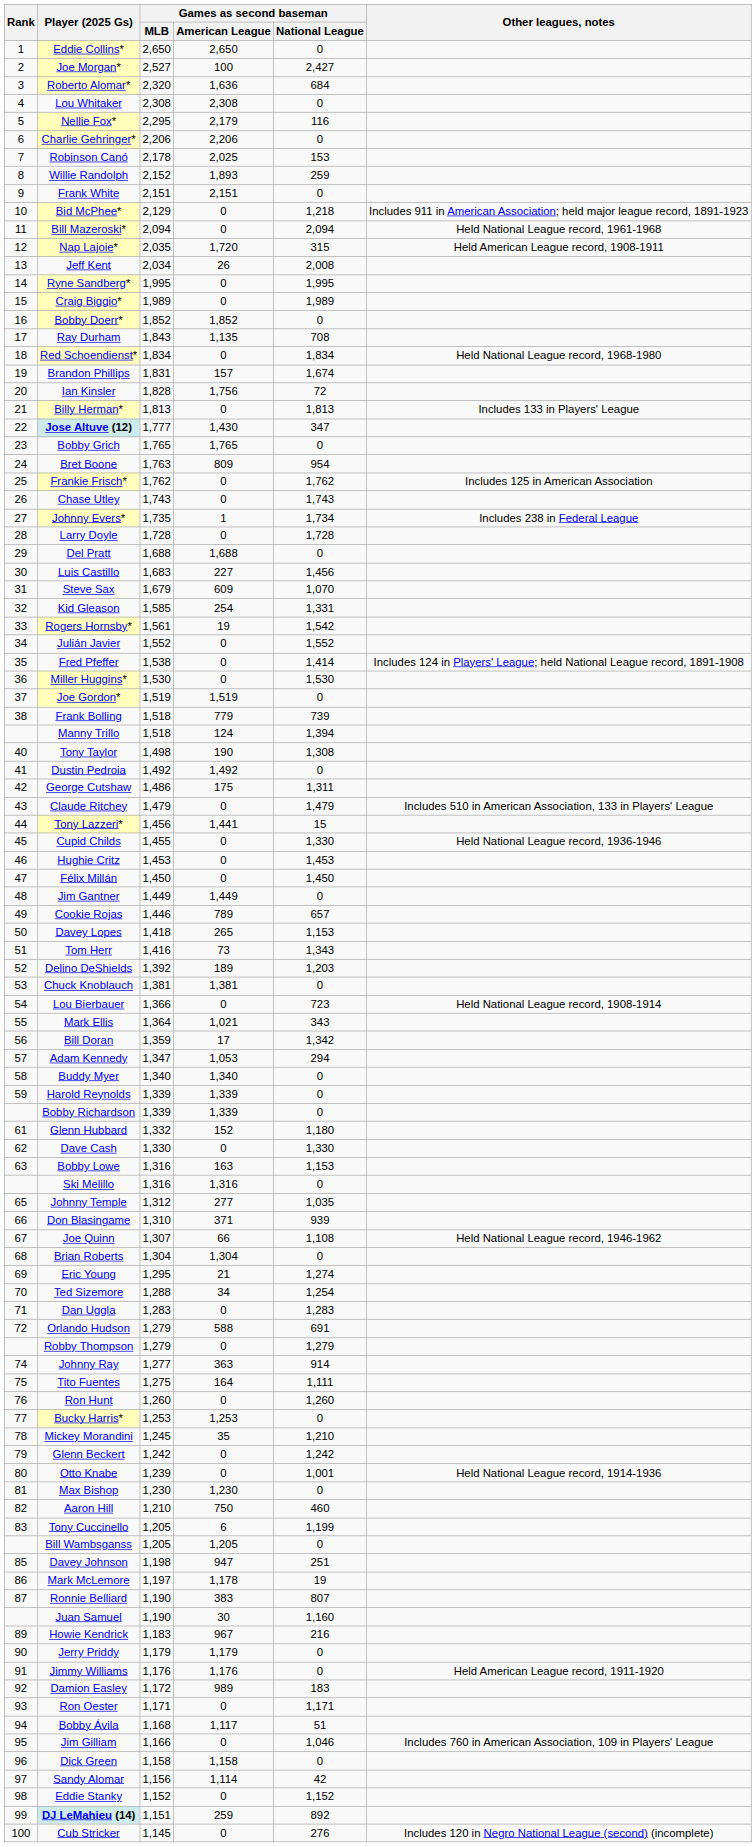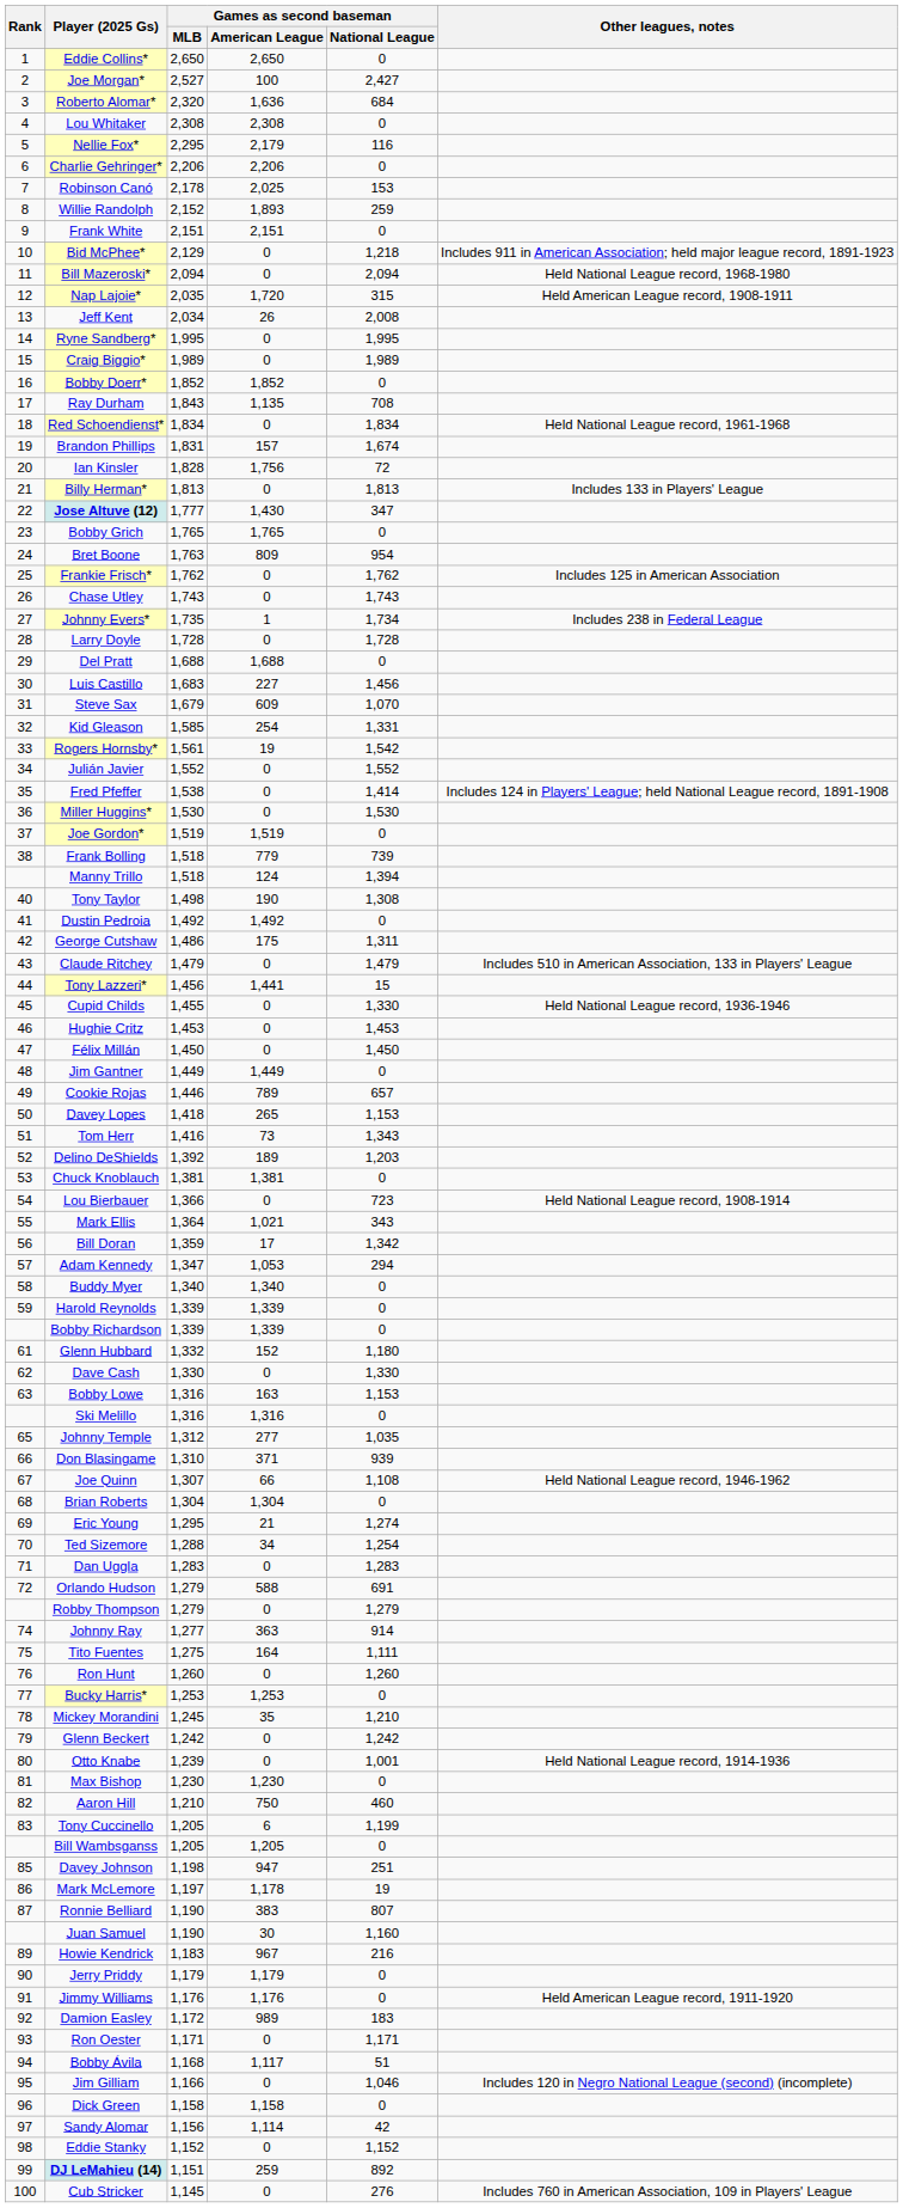 <table class="wikitable sortable" style="text-align:center">
 <tr style="white-space:nowrap;">
 <th rowspan=2>Rank</th>
 <th rowspan=2 scope="col">Player (2025 Gs)</th>
 <th colspan=3>Games as second baseman</th>
 <th rowspan=2>Other leagues, notes</th>
 </tr>
 <tr>
 <th>MLB</th>
 <th>American League</th>
 <th>National League</th>
 </tr>
 <tr>
 <td>1</td>
 <td style="background:#ffffbb;"><a href='#'>Eddie Collins</a>*</td>
 <td>2,650</td>
 <td>2,650</td>
 <td>0</td>
 <td></td>
 </tr>
 <tr>
 <td>2</td>
 <td style="background:#ffffbb;"><a href='#'>Joe Morgan</a>*</td>
 <td>2,527</td>
 <td>100</td>
 <td>2,427</td>
 <td></td>
 </tr>
 <tr>
 <td>3</td>
 <td style="background:#ffffbb;"><a href='#'>Roberto Alomar</a>*</td>
 <td>2,320</td>
 <td>1,636</td>
 <td>684</td>
 <td></td>
 </tr>
 <tr>
 <td>4</td>
 <td><a href='#'>Lou Whitaker</a></td>
 <td>2,308</td>
 <td>2,308</td>
 <td>0</td>
 <td></td>
 </tr>
 <tr>
 <td>5</td>
 <td style="background:#ffffbb;"><a href='#'>Nellie Fox</a>*</td>
 <td>2,295</td>
 <td>2,179</td>
 <td>116</td>
 <td></td>
 </tr>
 <tr>
 <td>6</td>
 <td style="background:#ffffbb;"><a href='#'>Charlie Gehringer</a>*</td>
 <td>2,206</td>
 <td>2,206</td>
 <td>0</td>
 <td></td>
 </tr>
 <tr>
 <td>7</td>
 <td><a href='#'>Robinson Canó</a></td>
 <td>2,178</td>
 <td>2,025</td>
 <td>153</td>
 <td></td>
 </tr>
 <tr>
 <td>8</td>
 <td><a href='#'>Willie Randolph</a></td>
 <td>2,152</td>
 <td>1,893</td>
 <td>259</td>
 <td></td>
 </tr>
 <tr>
 <td>9</td>
 <td><a href='#'>Frank White</a></td>
 <td>2,151</td>
 <td>2,151</td>
 <td>0</td>
 <td></td>
 </tr>
 <tr>
 <td>10</td>
 <td style="background:#ffffbb;"><a href='#'>Bid McPhee</a>*</td>
 <td>2,129</td>
 <td>0</td>
 <td>1,218</td>
 <td>Includes 911 in <a href='#'>American Association</a>; held major league record, 1891-1923</td>
 </tr>
 <tr>
 <td>11</td>
 <td style="background:#ffffbb;"><a href='#'>Bill Mazeroski</a>*</td>
 <td>2,094</td>
 <td>0</td>
 <td>2,094</td>
-<td>Held National League record, 1961-1968</td>
+<td>Held National League record, 1968-1980</td>
 </tr>
 <tr>
 <td>12</td>
 <td style="background:#ffffbb;"><a href='#'>Nap Lajoie</a>*</td>
 <td>2,035</td>
 <td>1,720</td>
 <td>315</td>
 <td>Held American League record, 1908-1911</td>
 </tr>
 <tr>
 <td>13</td>
 <td><a href='#'>Jeff Kent</a></td>
 <td>2,034</td>
 <td>26</td>
 <td>2,008</td>
 <td></td>
 </tr>
 <tr>
 <td>14</td>
 <td style="background:#ffffbb;"><a href='#'>Ryne Sandberg</a>*</td>
 <td>1,995</td>
 <td>0</td>
 <td>1,995</td>
 <td></td>
 </tr>
 <tr>
 <td>15</td>
 <td style="background:#ffffbb;"><a href='#'>Craig Biggio</a>*</td>
 <td>1,989</td>
 <td>0</td>
 <td>1,989</td>
 <td></td>
 </tr>
 <tr>
 <td>16</td>
 <td style="background:#ffffbb;"><a href='#'>Bobby Doerr</a>*</td>
 <td>1,852</td>
 <td>1,852</td>
 <td>0</td>
 <td></td>
 </tr>
 <tr>
 <td>17</td>
 <td><a href='#'>Ray Durham</a></td>
 <td>1,843</td>
 <td>1,135</td>
 <td>708</td>
 <td></td>
 </tr>
 <tr>
 <td>18</td>
 <td style="background:#ffffbb;"><a href='#'>Red Schoendienst</a>*</td>
 <td>1,834</td>
 <td>0</td>
 <td>1,834</td>
-<td>Held National League record, 1968-1980</td>
+<td>Held National League record, 1961-1968</td>
 </tr>
 <tr>
 <td>19</td>
 <td><a href='#'>Brandon Phillips</a></td>
 <td>1,831</td>
 <td>157</td>
 <td>1,674</td>
 <td></td>
 </tr>
 <tr>
 <td>20</td>
 <td><a href='#'>Ian Kinsler</a></td>
 <td>1,828</td>
 <td>1,756</td>
 <td>72</td>
 <td></td>
 </tr>
 <tr>
 <td>21</td>
 <td style="background:#ffffbb;"><a href='#'>Billy Herman</a>*</td>
 <td>1,813</td>
 <td>0</td>
 <td>1,813</td>
 <td>Includes 133 in Players' League</td>
 </tr>
 <tr>
 <td>22</td>
 <td style="background:#cfecec;"><strong><a href='#'>Jose Altuve</a> (12)</strong></td>
 <td>1,777</td>
 <td>1,430</td>
 <td>347</td>
 <td></td>
 </tr>
 <tr>
 <td>23</td>
 <td><a href='#'>Bobby Grich</a></td>
 <td>1,765</td>
 <td>1,765</td>
 <td>0</td>
 <td></td>
 </tr>
 <tr>
 <td>24</td>
 <td><a href='#'>Bret Boone</a></td>
 <td>1,763</td>
 <td>809</td>
 <td>954</td>
 <td></td>
 </tr>
 <tr>
 <td>25</td>
 <td style="background:#ffffbb;"><a href='#'>Frankie Frisch</a>*</td>
 <td>1,762</td>
 <td>0</td>
 <td>1,762</td>
 <td>Includes 125 in American Association</td>
 </tr>
 <tr>
 <td>26</td>
 <td><a href='#'>Chase Utley</a></td>
 <td>1,743</td>
 <td>0</td>
 <td>1,743</td>
 <td></td>
 </tr>
 <tr>
 <td>27</td>
 <td style="background:#ffffbb;"><a href='#'>Johnny Evers</a>*</td>
 <td>1,735</td>
 <td>1</td>
 <td>1,734</td>
 <td>Includes 238 in <a href='#'>Federal League</a></td>
 </tr>
 <tr>
 <td>28</td>
 <td><a href='#'>Larry Doyle</a></td>
 <td>1,728</td>
 <td>0</td>
 <td>1,728</td>
 <td></td>
 </tr>
 <tr>
 <td>29</td>
 <td><a href='#'>Del Pratt</a></td>
 <td>1,688</td>
 <td>1,688</td>
 <td>0</td>
 <td></td>
 </tr>
 <tr>
 <td>30</td>
 <td><a href='#'>Luis Castillo</a></td>
 <td>1,683</td>
 <td>227</td>
 <td>1,456</td>
 <td></td>
 </tr>
 <tr>
 <td>31</td>
 <td><a href='#'>Steve Sax</a></td>
 <td>1,679</td>
 <td>609</td>
 <td>1,070</td>
 <td></td>
 </tr>
 <tr>
 <td>32</td>
 <td><a href='#'>Kid Gleason</a></td>
 <td>1,585</td>
 <td>254</td>
 <td>1,331</td>
 <td></td>
 </tr>
 <tr>
 <td>33</td>
 <td style="background:#ffffbb;"><a href='#'>Rogers Hornsby</a>*</td>
 <td>1,561</td>
 <td>19</td>
 <td>1,542</td>
 <td></td>
 </tr>
 <tr>
 <td>34</td>
 <td><a href='#'>Julián Javier</a></td>
 <td>1,552</td>
 <td>0</td>
 <td>1,552</td>
 <td></td>
 </tr>
 <tr>
 <td>35</td>
 <td><a href='#'>Fred Pfeffer</a></td>
 <td>1,538</td>
 <td>0</td>
 <td>1,414</td>
 <td>Includes 124 in <a href='#'>Players' League</a>; held National League record, 1891-1908</td>
 </tr>
 <tr>
 <td>36</td>
 <td style="background:#ffffbb;"><a href='#'>Miller Huggins</a>*</td>
 <td>1,530</td>
 <td>0</td>
 <td>1,530</td>
 <td></td>
 </tr>
 <tr>
 <td>37</td>
 <td style="background:#ffffbb;"><a href='#'>Joe Gordon</a>*</td>
 <td>1,519</td>
 <td>1,519</td>
 <td>0</td>
 <td></td>
 </tr>
 <tr>
 <td>38</td>
 <td><a href='#'>Frank Bolling</a></td>
 <td>1,518</td>
 <td>779</td>
 <td>739</td>
 <td></td>
 </tr>
 <tr>
 <td></td>
 <td><a href='#'>Manny Trillo</a></td>
 <td>1,518</td>
 <td>124</td>
 <td>1,394</td>
 <td></td>
 </tr>
 <tr>
 <td>40</td>
 <td><a href='#'>Tony Taylor</a></td>
 <td>1,498</td>
 <td>190</td>
 <td>1,308</td>
 <td></td>
 </tr>
 <tr>
 <td>41</td>
 <td><a href='#'>Dustin Pedroia</a></td>
 <td>1,492</td>
 <td>1,492</td>
 <td>0</td>
 <td></td>
 </tr>
 <tr>
 <td>42</td>
 <td><a href='#'>George Cutshaw</a></td>
 <td>1,486</td>
 <td>175</td>
 <td>1,311</td>
 <td></td>
 </tr>
 <tr>
 <td>43</td>
 <td><a href='#'>Claude Ritchey</a></td>
 <td>1,479</td>
 <td>0</td>
 <td>1,479</td>
 <td>Includes 510 in American Association, 133 in Players' League</td>
 </tr>
 <tr>
 <td>44</td>
 <td style="background:#ffffbb;"><a href='#'>Tony Lazzeri</a>*</td>
 <td>1,456</td>
 <td>1,441</td>
 <td>15</td>
 <td></td>
 </tr>
 <tr>
 <td>45</td>
 <td><a href='#'>Cupid Childs</a></td>
 <td>1,455</td>
 <td>0</td>
 <td>1,330</td>
 <td>Held National League record, 1936-1946</td>
 </tr>
 <tr>
 <td>46</td>
 <td><a href='#'>Hughie Critz</a></td>
 <td>1,453</td>
 <td>0</td>
 <td>1,453</td>
 <td></td>
 </tr>
 <tr>
 <td>47</td>
 <td><a href='#'>Félix Millán</a></td>
 <td>1,450</td>
 <td>0</td>
 <td>1,450</td>
 <td></td>
 </tr>
 <tr>
 <td>48</td>
 <td><a href='#'>Jim Gantner</a></td>
 <td>1,449</td>
 <td>1,449</td>
 <td>0</td>
 <td></td>
 </tr>
 <tr>
 <td>49</td>
 <td><a href='#'>Cookie Rojas</a></td>
 <td>1,446</td>
 <td>789</td>
 <td>657</td>
 <td></td>
 </tr>
 <tr>
 <td>50</td>
 <td><a href='#'>Davey Lopes</a></td>
 <td>1,418</td>
 <td>265</td>
 <td>1,153</td>
 <td></td>
 </tr>
 <tr>
 <td>51</td>
 <td><a href='#'>Tom Herr</a></td>
 <td>1,416</td>
 <td>73</td>
 <td>1,343</td>
 <td></td>
 </tr>
 <tr>
 <td>52</td>
 <td><a href='#'>Delino DeShields</a></td>
 <td>1,392</td>
 <td>189</td>
 <td>1,203</td>
 <td></td>
 </tr>
 <tr>
 <td>53</td>
 <td><a href='#'>Chuck Knoblauch</a></td>
 <td>1,381</td>
 <td>1,381</td>
 <td>0</td>
 <td></td>
 </tr>
 <tr>
 <td>54</td>
 <td><a href='#'>Lou Bierbauer</a></td>
 <td>1,366</td>
 <td>0</td>
 <td>723</td>
 <td>Held National League record, 1908-1914</td>
 </tr>
 <tr>
 <td>55</td>
 <td><a href='#'>Mark Ellis</a></td>
 <td>1,364</td>
 <td>1,021</td>
 <td>343</td>
 <td></td>
 </tr>
 <tr>
 <td>56</td>
 <td><a href='#'>Bill Doran</a></td>
 <td>1,359</td>
 <td>17</td>
 <td>1,342</td>
 <td></td>
 </tr>
 <tr>
 <td>57</td>
 <td><a href='#'>Adam Kennedy</a></td>
 <td>1,347</td>
 <td>1,053</td>
 <td>294</td>
 <td></td>
 </tr>
 <tr>
 <td>58</td>
 <td><a href='#'>Buddy Myer</a></td>
 <td>1,340</td>
 <td>1,340</td>
 <td>0</td>
 <td></td>
 </tr>
 <tr>
 <td>59</td>
 <td><a href='#'>Harold Reynolds</a></td>
 <td>1,339</td>
 <td>1,339</td>
 <td>0</td>
 <td></td>
 </tr>
 <tr>
 <td></td>
 <td><a href='#'>Bobby Richardson</a></td>
 <td>1,339</td>
 <td>1,339</td>
 <td>0</td>
 <td></td>
 </tr>
 <tr>
 <td>61</td>
 <td><a href='#'>Glenn Hubbard</a></td>
 <td>1,332</td>
 <td>152</td>
 <td>1,180</td>
 <td></td>
 </tr>
 <tr>
 <td>62</td>
 <td><a href='#'>Dave Cash</a></td>
 <td>1,330</td>
 <td>0</td>
 <td>1,330</td>
 <td></td>
 </tr>
 <tr>
 <td>63</td>
 <td><a href='#'>Bobby Lowe</a></td>
 <td>1,316</td>
 <td>163</td>
 <td>1,153</td>
 <td></td>
 </tr>
 <tr>
 <td></td>
 <td><a href='#'>Ski Melillo</a></td>
 <td>1,316</td>
 <td>1,316</td>
 <td>0</td>
 <td></td>
 </tr>
 <tr>
 <td>65</td>
 <td><a href='#'>Johnny Temple</a></td>
 <td>1,312</td>
 <td>277</td>
 <td>1,035</td>
 <td></td>
 </tr>
 <tr>
 <td>66</td>
 <td><a href='#'>Don Blasingame</a></td>
 <td>1,310</td>
 <td>371</td>
 <td>939</td>
 <td></td>
 </tr>
 <tr>
 <td>67</td>
 <td><a href='#'>Joe Quinn</a></td>
 <td>1,307</td>
 <td>66</td>
 <td>1,108</td>
 <td>Held National League record, 1946-1962</td>
 </tr>
 <tr>
 <td>68</td>
 <td><a href='#'>Brian Roberts</a></td>
 <td>1,304</td>
 <td>1,304</td>
 <td>0</td>
 <td></td>
 </tr>
 <tr>
 <td>69</td>
 <td><a href='#'>Eric Young</a></td>
 <td>1,295</td>
 <td>21</td>
 <td>1,274</td>
 <td></td>
 </tr>
 <tr>
 <td>70</td>
 <td><a href='#'>Ted Sizemore</a></td>
 <td>1,288</td>
 <td>34</td>
 <td>1,254</td>
 <td></td>
 </tr>
 <tr>
 <td>71</td>
 <td><a href='#'>Dan Uggla</a></td>
 <td>1,283</td>
 <td>0</td>
 <td>1,283</td>
 <td></td>
 </tr>
 <tr>
 <td>72</td>
 <td><a href='#'>Orlando Hudson</a></td>
 <td>1,279</td>
 <td>588</td>
 <td>691</td>
 <td></td>
 </tr>
 <tr>
 <td></td>
 <td><a href='#'>Robby Thompson</a></td>
 <td>1,279</td>
 <td>0</td>
 <td>1,279</td>
 <td></td>
 </tr>
 <tr>
 <td>74</td>
 <td><a href='#'>Johnny Ray</a></td>
 <td>1,277</td>
 <td>363</td>
 <td>914</td>
 <td></td>
 </tr>
 <tr>
 <td>75</td>
 <td><a href='#'>Tito Fuentes</a></td>
 <td>1,275</td>
 <td>164</td>
 <td>1,111</td>
 <td></td>
 </tr>
 <tr>
 <td>76</td>
 <td><a href='#'>Ron Hunt</a></td>
 <td>1,260</td>
 <td>0</td>
 <td>1,260</td>
 <td></td>
 </tr>
 <tr>
 <td>77</td>
 <td style="background:#ffffbb;"><a href='#'>Bucky Harris</a>*</td>
 <td>1,253</td>
 <td>1,253</td>
 <td>0</td>
 <td></td>
 </tr>
 <tr>
 <td>78</td>
 <td><a href='#'>Mickey Morandini</a></td>
 <td>1,245</td>
 <td>35</td>
 <td>1,210</td>
 <td></td>
 </tr>
 <tr>
 <td>79</td>
 <td><a href='#'>Glenn Beckert</a></td>
 <td>1,242</td>
 <td>0</td>
 <td>1,242</td>
 <td></td>
 </tr>
 <tr>
 <td>80</td>
 <td><a href='#'>Otto Knabe</a></td>
 <td>1,239</td>
 <td>0</td>
 <td>1,001</td>
 <td>Held National League record, 1914-1936</td>
 </tr>
 <tr>
 <td>81</td>
 <td><a href='#'>Max Bishop</a></td>
 <td>1,230</td>
 <td>1,230</td>
 <td>0</td>
 <td></td>
 </tr>
 <tr>
 <td>82</td>
 <td><a href='#'>Aaron Hill</a></td>
 <td>1,210</td>
 <td>750</td>
 <td>460</td>
 <td></td>
 </tr>
 <tr>
 <td>83</td>
 <td><a href='#'>Tony Cuccinello</a></td>
 <td>1,205</td>
 <td>6</td>
 <td>1,199</td>
 <td></td>
 </tr>
 <tr>
 <td></td>
 <td><a href='#'>Bill Wambsganss</a></td>
 <td>1,205</td>
 <td>1,205</td>
 <td>0</td>
 <td></td>
 </tr>
 <tr>
 <td>85</td>
 <td><a href='#'>Davey Johnson</a></td>
 <td>1,198</td>
 <td>947</td>
 <td>251</td>
 <td></td>
 </tr>
 <tr>
 <td>86</td>
 <td><a href='#'>Mark McLemore</a></td>
 <td>1,197</td>
 <td>1,178</td>
 <td>19</td>
 <td></td>
 </tr>
 <tr>
 <td>87</td>
 <td><a href='#'>Ronnie Belliard</a></td>
 <td>1,190</td>
 <td>383</td>
 <td>807</td>
 <td></td>
 </tr>
 <tr>
 <td></td>
 <td><a href='#'>Juan Samuel</a></td>
 <td>1,190</td>
 <td>30</td>
 <td>1,160</td>
 <td></td>
 </tr>
 <tr>
 <td>89</td>
 <td><a href='#'>Howie Kendrick</a></td>
 <td>1,183</td>
 <td>967</td>
 <td>216</td>
 <td></td>
 </tr>
 <tr>
 <td>90</td>
 <td><a href='#'>Jerry Priddy</a></td>
 <td>1,179</td>
 <td>1,179</td>
 <td>0</td>
 <td></td>
 </tr>
 <tr>
 <td>91</td>
 <td><a href='#'>Jimmy Williams</a></td>
 <td>1,176</td>
 <td>1,176</td>
 <td>0</td>
 <td>Held American League record, 1911-1920</td>
 </tr>
 <tr>
 <td>92</td>
 <td><a href='#'>Damion Easley</a></td>
 <td>1,172</td>
 <td>989</td>
 <td>183</td>
 <td></td>
 </tr>
 <tr>
 <td>93</td>
 <td><a href='#'>Ron Oester</a></td>
 <td>1,171</td>
 <td>0</td>
 <td>1,171</td>
 <td></td>
 </tr>
 <tr>
 <td>94</td>
 <td><a href='#'>Bobby Ávila</a></td>
 <td>1,168</td>
 <td>1,117</td>
 <td>51</td>
 <td></td>
 </tr>
 <tr>
 <td>95</td>
 <td><a href='#'>Jim Gilliam</a></td>
 <td>1,166</td>
 <td>0</td>
 <td>1,046</td>
-<td>Includes 760 in American Association, 109 in Players' League</td>
+<td>Includes 120 in <a href='#'>Negro National League (second)</a> (incomplete)</td>
 </tr>
 <tr>
 <td>96</td>
 <td><a href='#'>Dick Green</a></td>
 <td>1,158</td>
 <td>1,158</td>
 <td>0</td>
 <td></td>
 </tr>
 <tr>
 <td>97</td>
 <td><a href='#'>Sandy Alomar</a></td>
 <td>1,156</td>
 <td>1,114</td>
 <td>42</td>
 <td></td>
 </tr>
 <tr>
 <td>98</td>
 <td><a href='#'>Eddie Stanky</a></td>
 <td>1,152</td>
 <td>0</td>
 <td>1,152</td>
 <td></td>
 </tr>
 <tr>
 <td>99</td>
 <td style="background:#cfecec;"><strong><a href='#'>DJ LeMahieu</a> (14)</strong></td>
 <td>1,151</td>
 <td>259</td>
 <td>892</td>
 <td></td>
 </tr>
 <tr>
 <td>100</td>
 <td><a href='#'>Cub Stricker</a></td>
 <td>1,145</td>
 <td>0</td>
 <td>276</td>
-<td>Includes 120 in <a href='#'>Negro National League (second)</a> (incomplete)</td>
+<td>Includes 760 in American Association, 109 in Players' League</td>
 </tr>
 </table>
